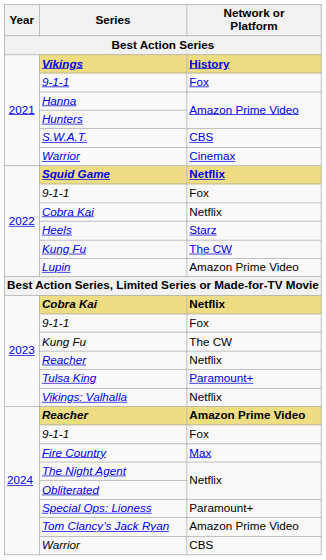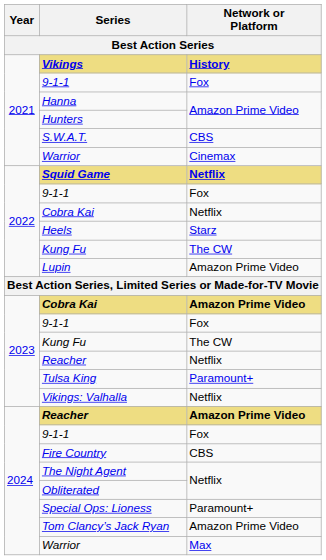 <table class="wikitable">
 <tr>
 <th>Year</th>
 <th>Series</th>
 <th>Network or<br>Platform</th>
 </tr>
 <tr>
 <th colspan="3">Best Action Series</th>
 </tr>
 <tr>
 <td rowspan="6" align="center"><a href='#'>2021</a></td>
 <td style="background:#EEDD82;"><strong><em><a href='#'>Vikings</a></em></strong></td>
 <td style="background:#EEDD82;"><strong><a href='#'>History</a></strong></td>
 </tr>
 <tr>
 <td><em><a href='#'>9-1-1</a></em></td>
 <td><a href='#'>Fox</a></td>
 </tr>
 <tr>
 <td><em><a href='#'>Hanna</a></em></td>
 <td rowspan="2"><a href='#'>Amazon Prime Video</a></td>
 </tr>
 <tr>
 <td><em><a href='#'>Hunters</a></em></td>
 </tr>
 <tr>
 <td><em><a href='#'>S.W.A.T.</a></em></td>
 <td><a href='#'>CBS</a></td>
 </tr>
 <tr>
 <td><em><a href='#'>Warrior</a></em></td>
 <td><a href='#'>Cinemax</a></td>
 </tr>
 <tr>
 <td rowspan="6" align="center"><a href='#'>2022</a></td>
 <td style="background:#EEDD82;"><strong><em><a href='#'>Squid Game</a></em></strong></td>
 <td style="background:#EEDD82;"><strong><a href='#'>Netflix</a></strong></td>
 </tr>
 <tr>
 <td><em>9-1-1</em></td>
 <td>Fox</td>
 </tr>
 <tr>
 <td><em><a href='#'>Cobra Kai</a></em></td>
 <td>Netflix</td>
 </tr>
 <tr>
 <td><em><a href='#'>Heels</a></em></td>
 <td><a href='#'>Starz</a></td>
 </tr>
 <tr>
 <td><em><a href='#'>Kung Fu</a></em></td>
 <td><a href='#'>The CW</a></td>
 </tr>
 <tr>
 <td><em><a href='#'>Lupin</a></em></td>
 <td>Amazon Prime Video</td>
 </tr>
 <tr>
 <th colspan="3">Best Action Series, Limited Series or Made-for-TV Movie</th>
 </tr>
 <tr>
 <td rowspan="6" align="center"><a href='#'>2023</a></td>
 <td style="background:#EEDD82;"><strong><em>Cobra Kai</em></strong></td>
-<td style="background:#EEDD82;"><strong>Netflix</strong></td>
+<td style="background:#EEDD82;"><strong>Amazon Prime Video</strong></td>
 </tr>
 <tr>
 <td><em>9-1-1</em></td>
 <td>Fox</td>
 </tr>
 <tr>
 <td><em>Kung Fu</em></td>
 <td>The CW</td>
 </tr>
 <tr>
 <td><em><a href='#'>Reacher</a></em></td>
 <td>Netflix</td>
 </tr>
 <tr>
 <td><em><a href='#'>Tulsa King</a></em></td>
 <td><a href='#'>Paramount+</a></td>
 </tr>
 <tr>
 <td><em><a href='#'>Vikings: Valhalla</a></em></td>
 <td>Netflix</td>
 </tr>
 <tr>
 <td rowspan="8"><a href='#'>2024</a></td>
 <td style="background:#EEDD82;"><strong><em>Reacher</em></strong></td>
 <td style="background:#EEDD82;"><strong>Amazon Prime Video</strong></td>
 </tr>
 <tr>
 <td><em>9-1-1</em></td>
 <td>Fox</td>
 </tr>
 <tr>
 <td><em><a href='#'>Fire Country</a></em></td>
-<td><a href='#'>Max</a></td>
+<td>CBS</td>
 </tr>
 <tr>
 <td><em><a href='#'>The Night Agent</a></em></td>
 <td rowspan="2">Netflix</td>
 </tr>
 <tr>
 <td><em><a href='#'>Obliterated</a></em></td>
 </tr>
 <tr>
 <td><em><a href='#'>Special Ops: Lioness</a></em></td>
 <td>Paramount+</td>
 </tr>
 <tr>
 <td><em><a href='#'>Tom Clancy’s Jack Ryan</a></em></td>
 <td>Amazon Prime Video</td>
 </tr>
 <tr>
 <td><em>Warrior</em></td>
-<td>CBS</td>
+<td><a href='#'>Max</a></td>
 </tr>
 </table>
